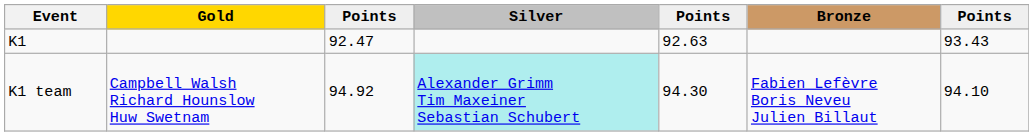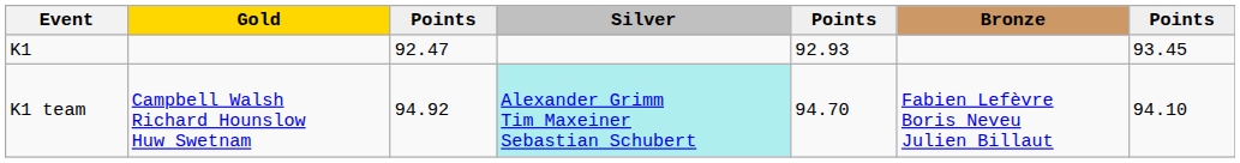 <table class="wikitable" width=100%>
 <tr>
 <th>Event</th>
 <td align=center bgcolor="gold"><strong>Gold</strong></td>
 <td align=center bgcolor="EFEFEF"><strong>Points</strong></td>
 <td align=center bgcolor="silver"><strong>Silver</strong></td>
 <td align=center bgcolor="EFEFEF"><strong>Points</strong></td>
 <td align=center bgcolor="CC9966"><strong>Bronze</strong></td>
 <td align=center bgcolor="EFEFEF"><strong>Points</strong></td>
 </tr>
 <tr>
 <td>K1</td>
 <td></td>
 <td>92.47</td>
 <td></td>
-<td>92.63</td>
+<td>92.93</td>
 <td></td>
-<td>93.43</td>
+<td>93.45</td>
 </tr>
 <tr>
 <td>K1 team</td>
 <td><br><a href='#'>Campbell Walsh</a><br><a href='#'>Richard Hounslow</a><br><a href='#'>Huw Swetnam</a></td>
 <td>94.92</td>
 <td style="background: paleturquoise;"><br><a href='#'>Alexander Grimm</a><br><a href='#'>Tim Maxeiner</a><br><a href='#'>Sebastian Schubert</a></td>
-<td>94.30</td>
+<td>94.70</td>
 <td><br><a href='#'>Fabien Lefèvre</a><br><a href='#'>Boris Neveu</a><br><a href='#'>Julien Billaut</a></td>
 <td>94.10</td>
 </tr>
 </table>
